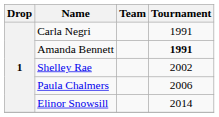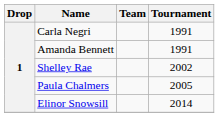 <table class="wikitable">
 <tr>
 <th>Drop</th>
 <th>Name</th>
 <th>Team</th>
 <th>Tournament</th>
 </tr>
 <tr>
 <th rowspan = "5">1</th>
 <td>Carla Negri</td>
 <td></td>
 <td align=center>1991</td>
 </tr>
 <tr>
 <td>Amanda Bennett</td>
 <td></td>
-<td align=center><strong>1991</strong></td>
+<td align=center>1991</td>
 </tr>
 <tr>
 <td><a href='#'>Shelley Rae</a></td>
 <td></td>
 <td align=center>2002</td>
 </tr>
 <tr>
 <td><a href='#'>Paula Chalmers</a></td>
 <td></td>
-<td align=center>2006</td>
+<td align=center>2005</td>
 </tr>
 <tr>
 <td><a href='#'>Elinor Snowsill</a></td>
 <td></td>
 <td align=center>2014</td>
 </tr>
 <tr>
 </tr>
 </table>
